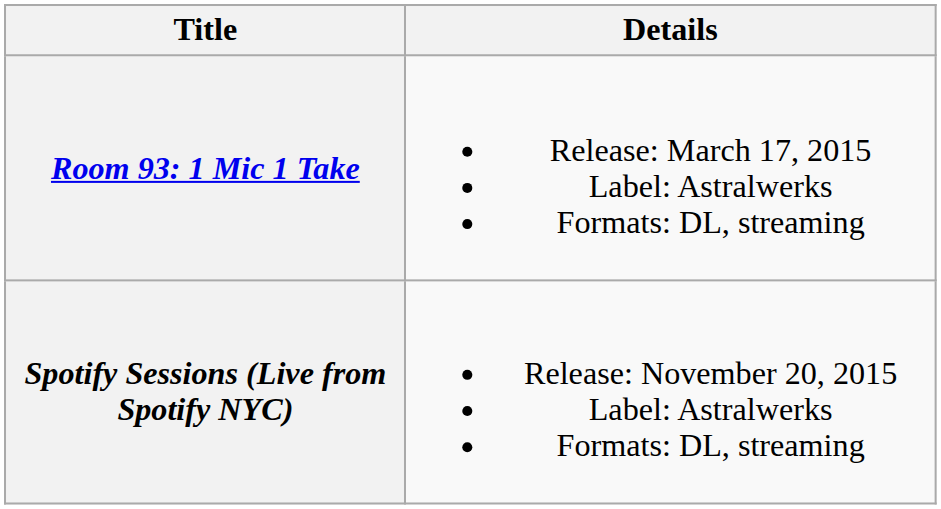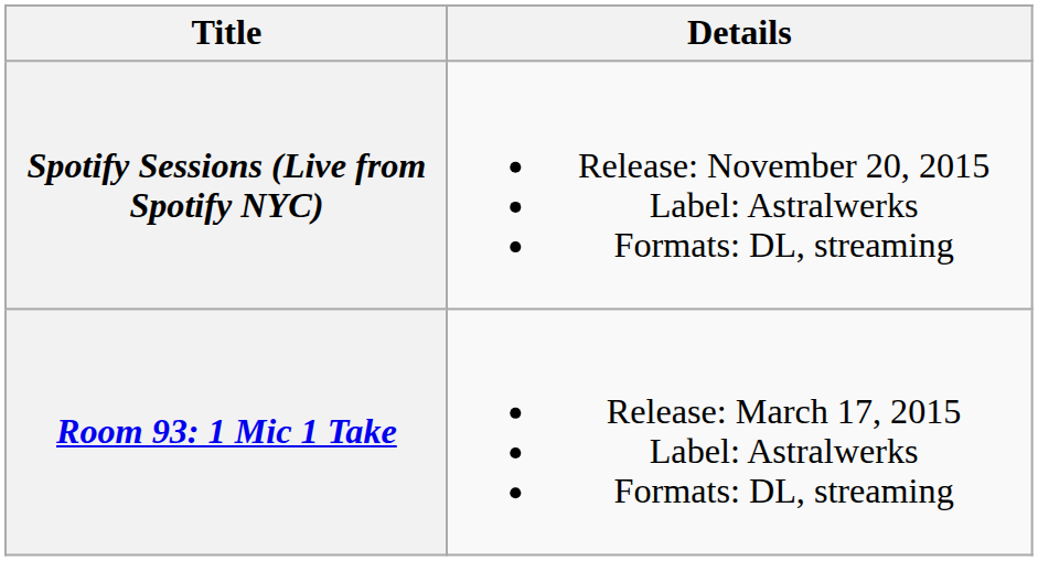 <table class="wikitable plainrowheaders" style="text-align:center">
 <tr>
 <th scope="col"  style="width:12em;">Title</th>
 <th scope="col" style="width:16em;">Details</th>
 </tr>
 <tr>
+<th scope="row"><em>Spotify Sessions (Live from Spotify NYC)</em></th>
+<td><br><ul><li>Release: November 20, 2015</li><li>Label: Astralwerks</li><li>Formats: DL, streaming</li></ul></td>
+</tr>
+<tr>
 <th scope="row"><em><a href='#'>Room 93: 1 Mic 1 Take</a></em></th>
 <td><br><ul><li>Release: March 17, 2015</li><li>Label: Astralwerks</li><li>Formats: DL, streaming</li></ul></td>
 </tr>
-<tr>
-<th scope="row"><em>Spotify Sessions (Live from Spotify NYC)</em></th>
-<td><br><ul><li>Release: November 20, 2015</li><li>Label: Astralwerks</li><li>Formats: DL, streaming</li></ul></td>
-</tr>
 </table>
